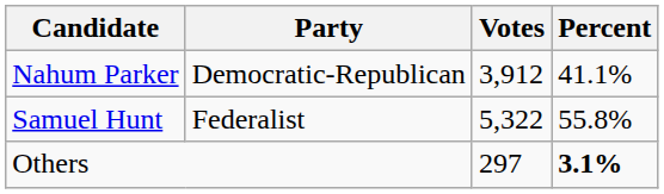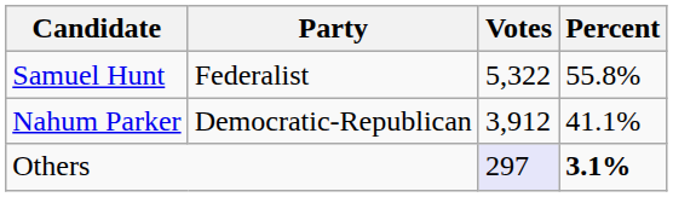 <table class=wikitable>
 <tr>
 <th>Candidate</th>
 <th>Party</th>
 <th>Votes</th>
 <th>Percent</th>
 </tr>
 <tr>
+<td><a href='#'>Samuel Hunt</a></td>
+<td>Federalist</td>
+<td>5,322</td>
+<td>55.8%</td>
+</tr>
+<tr>
 <td><a href='#'>Nahum Parker</a></td>
 <td>Democratic-Republican</td>
 <td>3,912</td>
 <td>41.1%</td>
 </tr>
 <tr>
-<td><a href='#'>Samuel Hunt</a></td>
-<td>Federalist</td>
-<td>5,322</td>
-<td>55.8%</td>
-</tr>
-<tr>
 <td colspan=2>Others</td>
-<td>297</td>
+<td style="background: lavender;">297</td>
 <td><strong>3.1%</strong></td>
 </tr>
 </table>
